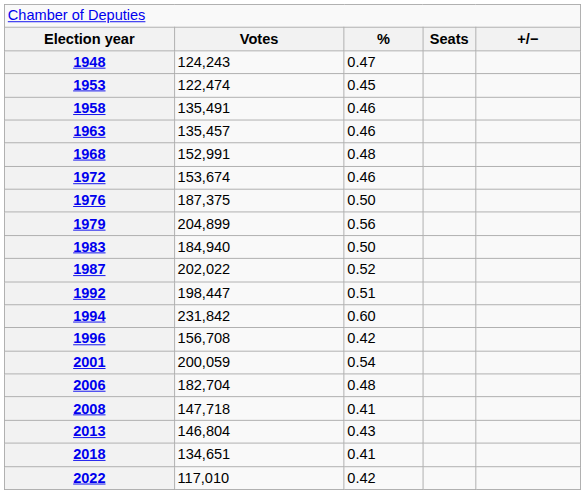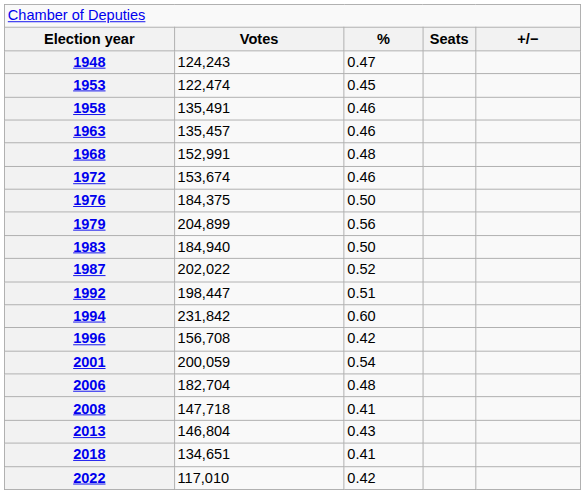 <table class=wikitable style="width:40%; border:1px #AAAAFF solid">
 <tr>
 <td colspan=6><a href='#'>Chamber of Deputies</a></td>
 </tr>
 <tr>
 <th width=13%>Election year</th>
 <th width=13%>Votes</th>
 <th width=6%>%</th>
 <th width=1%>Seats</th>
 <th width=8%>+/−</th>
 </tr>
 <tr>
 <th><a href='#'>1948</a></th>
 <td>124,243</td>
 <td>0.47</td>
 <td></td>
 <td></td>
 </tr>
 <tr>
 <th><a href='#'>1953</a></th>
 <td>122,474</td>
 <td>0.45</td>
 <td></td>
 <td></td>
 </tr>
 <tr>
 <th><a href='#'>1958</a></th>
 <td>135,491</td>
 <td>0.46</td>
 <td></td>
 <td></td>
 </tr>
 <tr>
 <th><a href='#'>1963</a></th>
 <td>135,457</td>
 <td>0.46</td>
 <td></td>
 <td></td>
 </tr>
 <tr>
 <th><a href='#'>1968</a></th>
 <td>152,991</td>
 <td>0.48</td>
 <td></td>
 <td></td>
 </tr>
 <tr>
 <th><a href='#'>1972</a></th>
 <td>153,674</td>
 <td>0.46</td>
 <td></td>
 <td></td>
 </tr>
 <tr>
 <th><a href='#'>1976</a></th>
-<td>187,375</td>
+<td>184,375</td>
 <td>0.50</td>
 <td></td>
 <td></td>
 </tr>
 <tr>
 <th><a href='#'>1979</a></th>
 <td>204,899</td>
 <td>0.56</td>
 <td></td>
 <td></td>
 </tr>
 <tr>
 <th><a href='#'>1983</a></th>
 <td>184,940</td>
 <td>0.50</td>
 <td></td>
 <td></td>
 </tr>
 <tr>
 <th><a href='#'>1987</a></th>
 <td>202,022</td>
 <td>0.52</td>
 <td></td>
 <td></td>
 </tr>
 <tr>
 <th><a href='#'>1992</a></th>
 <td>198,447</td>
 <td>0.51</td>
 <td></td>
 <td></td>
 </tr>
 <tr>
 <th><a href='#'>1994</a></th>
 <td>231,842</td>
 <td>0.60</td>
 <td></td>
 <td></td>
 </tr>
 <tr>
 <th><a href='#'>1996</a></th>
 <td>156,708</td>
 <td>0.42</td>
 <td></td>
 <td></td>
 </tr>
 <tr>
 <th><a href='#'>2001</a></th>
 <td>200,059</td>
 <td>0.54</td>
 <td></td>
 <td></td>
 </tr>
 <tr>
 <th><a href='#'>2006</a></th>
 <td>182,704</td>
 <td>0.48</td>
 <td></td>
 <td></td>
 </tr>
 <tr>
 <th><a href='#'>2008</a></th>
 <td>147,718</td>
 <td>0.41</td>
 <td></td>
 <td></td>
 </tr>
 <tr>
 <th><a href='#'>2013</a></th>
 <td>146,804</td>
 <td>0.43</td>
 <td></td>
 <td></td>
 </tr>
 <tr>
 <th><a href='#'>2018</a></th>
 <td>134,651</td>
 <td>0.41</td>
 <td></td>
 <td></td>
 </tr>
 <tr>
 <th><a href='#'>2022</a></th>
 <td>117,010</td>
 <td>0.42</td>
 <td></td>
 <td></td>
 </tr>
 </table>
